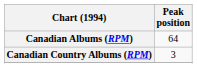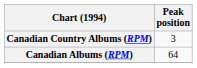 <table class="wikitable sortable plainrowheaders" style="text-align:center">
 <tr>
 <th scope="col">Chart (1994)</th>
 <th scope="col">Peak<br>position</th>
 </tr>
 <tr>
+<th scope="row">Canadian Country Albums (<em><a href='#'>RPM</a></em>)</th>
+<td>3</td>
+</tr>
+<tr>
 <th scope="row">Canadian Albums (<em><a href='#'>RPM</a></em>)</th>
 <td>64</td>
-</tr>
-<tr>
-<th scope="row">Canadian Country Albums (<em><a href='#'>RPM</a></em>)</th>
-<td>3</td>
 </tr>
 <tr>
 </tr>
 <tr>
 </tr>
 </table>
